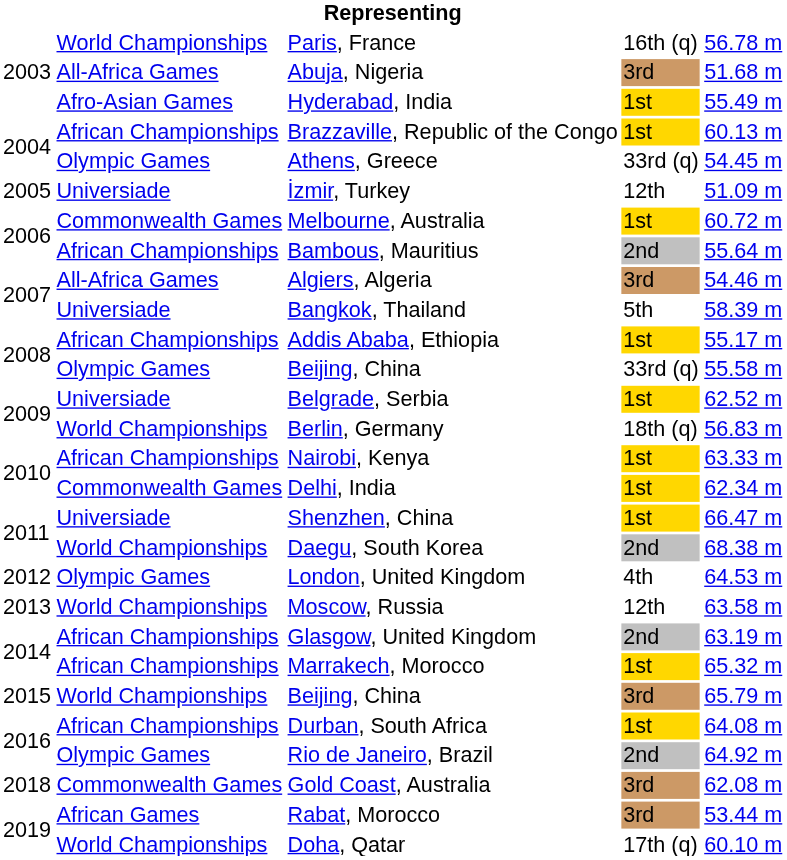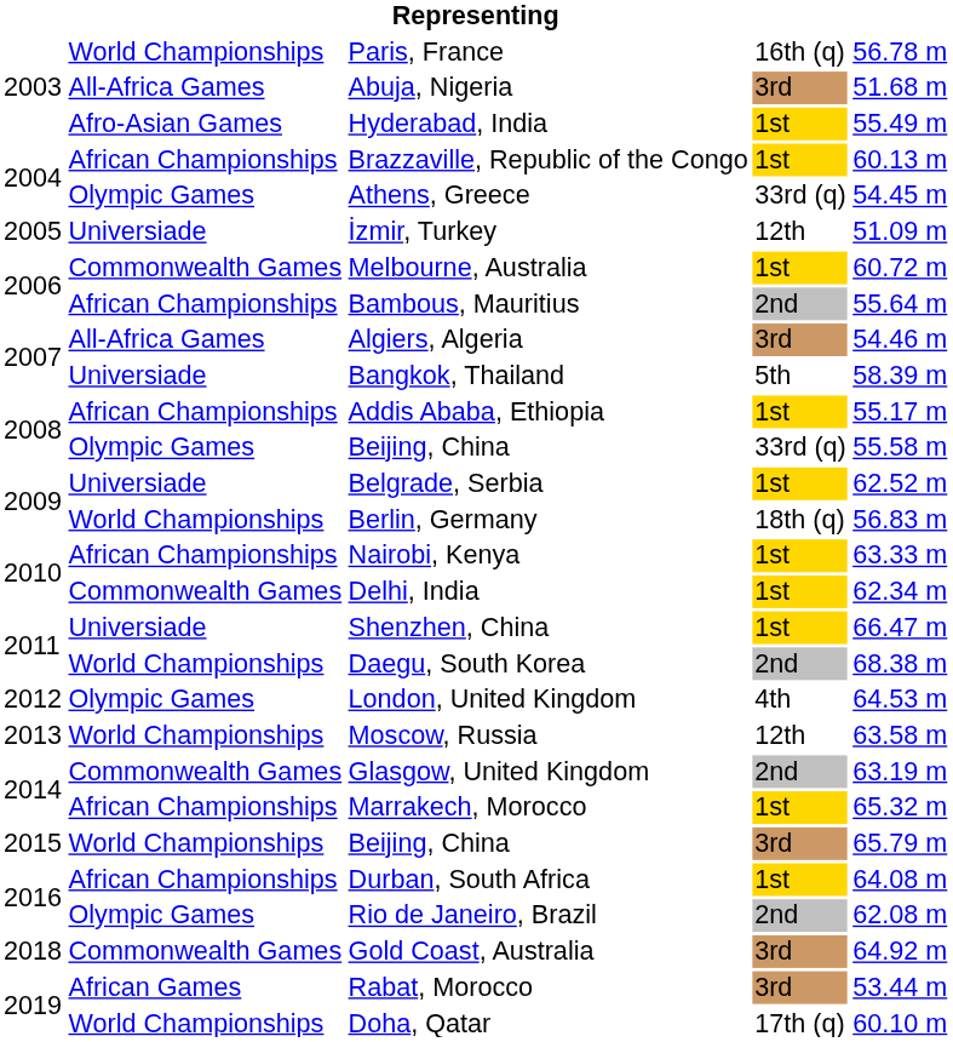 <table>
 <tr>
 <th colspan="6">Representing </th>
 </tr>
 <tr>
 <td rowspan=3>2003</td>
 <td><a href='#'>World Championships</a></td>
 <td><a href='#'>Paris</a>, France</td>
 <td>16th (q)</td>
 <td><a href='#'>56.78 m</a></td>
 </tr>
 <tr>
 <td><a href='#'>All-Africa Games</a></td>
 <td><a href='#'>Abuja</a>, Nigeria</td>
 <td bgcolor=cc9966>3rd</td>
 <td><a href='#'>51.68 m</a></td>
 </tr>
 <tr>
 <td><a href='#'>Afro-Asian Games</a></td>
 <td><a href='#'>Hyderabad</a>, India</td>
 <td bgcolor=gold>1st</td>
 <td><a href='#'>55.49 m</a></td>
 </tr>
 <tr>
 <td rowspan=2>2004</td>
 <td><a href='#'>African Championships</a></td>
 <td><a href='#'>Brazzaville</a>, Republic of the Congo</td>
 <td bgcolor=gold>1st</td>
 <td><a href='#'>60.13 m</a></td>
 </tr>
 <tr>
 <td><a href='#'>Olympic Games</a></td>
 <td><a href='#'>Athens</a>, Greece</td>
 <td>33rd (q)</td>
 <td><a href='#'>54.45 m</a></td>
 </tr>
 <tr>
 <td>2005</td>
 <td><a href='#'>Universiade</a></td>
 <td><a href='#'>İzmir</a>, Turkey</td>
 <td>12th</td>
 <td><a href='#'>51.09 m</a></td>
 </tr>
 <tr>
 <td rowspan=2>2006</td>
 <td><a href='#'>Commonwealth Games</a></td>
 <td><a href='#'>Melbourne</a>, Australia</td>
 <td bgcolor=gold>1st</td>
 <td><a href='#'>60.72 m</a></td>
 </tr>
 <tr>
 <td><a href='#'>African Championships</a></td>
 <td><a href='#'>Bambous</a>, Mauritius</td>
 <td bgcolor=silver>2nd</td>
 <td><a href='#'>55.64 m</a></td>
 </tr>
 <tr>
 <td rowspan=2>2007</td>
 <td><a href='#'>All-Africa Games</a></td>
 <td><a href='#'>Algiers</a>, Algeria</td>
 <td bgcolor=cc9966>3rd</td>
 <td><a href='#'>54.46 m</a></td>
 </tr>
 <tr>
 <td><a href='#'>Universiade</a></td>
 <td><a href='#'>Bangkok</a>, Thailand</td>
 <td>5th</td>
 <td><a href='#'>58.39 m</a></td>
 </tr>
 <tr>
 <td rowspan=2>2008</td>
 <td><a href='#'>African Championships</a></td>
 <td><a href='#'>Addis Ababa</a>, Ethiopia</td>
 <td bgcolor=gold>1st</td>
 <td><a href='#'>55.17 m</a></td>
 </tr>
 <tr>
 <td><a href='#'>Olympic Games</a></td>
 <td><a href='#'>Beijing</a>, China</td>
 <td>33rd (q)</td>
 <td><a href='#'>55.58 m</a></td>
 </tr>
 <tr>
 <td rowspan=2>2009</td>
 <td><a href='#'>Universiade</a></td>
 <td><a href='#'>Belgrade</a>, Serbia</td>
 <td bgcolor=gold>1st</td>
 <td><a href='#'>62.52 m</a></td>
 </tr>
 <tr>
 <td><a href='#'>World Championships</a></td>
 <td><a href='#'>Berlin</a>, Germany</td>
 <td>18th (q)</td>
 <td><a href='#'>56.83 m</a></td>
 </tr>
 <tr>
 <td rowspan=2>2010</td>
 <td><a href='#'>African Championships</a></td>
 <td><a href='#'>Nairobi</a>, Kenya</td>
 <td bgcolor=gold>1st</td>
 <td><a href='#'>63.33 m</a></td>
 </tr>
 <tr>
 <td><a href='#'>Commonwealth Games</a></td>
 <td><a href='#'>Delhi</a>, India</td>
 <td bgcolor=gold>1st</td>
 <td><a href='#'>62.34 m</a></td>
 </tr>
 <tr>
 <td rowspan=2>2011</td>
 <td><a href='#'>Universiade</a></td>
 <td><a href='#'>Shenzhen</a>, China</td>
 <td bgcolor=gold>1st</td>
 <td><a href='#'>66.47 m</a></td>
 </tr>
 <tr>
 <td><a href='#'>World Championships</a></td>
 <td><a href='#'>Daegu</a>, South Korea</td>
 <td bgcolor=silver>2nd</td>
 <td><a href='#'>68.38 m</a></td>
 </tr>
 <tr>
 <td>2012</td>
 <td><a href='#'>Olympic Games</a></td>
 <td><a href='#'>London</a>, United Kingdom</td>
 <td>4th</td>
 <td><a href='#'>64.53 m</a></td>
 </tr>
 <tr>
 <td>2013</td>
 <td><a href='#'>World Championships</a></td>
 <td><a href='#'>Moscow</a>, Russia</td>
 <td>12th</td>
 <td><a href='#'>63.58 m</a></td>
 </tr>
 <tr>
 <td rowspan=2>2014</td>
-<td><a href='#'>African Championships</a></td>
+<td><a href='#'>Commonwealth Games</a></td>
 <td><a href='#'>Glasgow</a>, United Kingdom</td>
 <td bgcolor=silver>2nd</td>
 <td><a href='#'>63.19 m</a></td>
 </tr>
 <tr>
 <td><a href='#'>African Championships</a></td>
 <td><a href='#'>Marrakech</a>, Morocco</td>
 <td bgcolor="gold">1st</td>
 <td><a href='#'>65.32 m</a></td>
 </tr>
 <tr>
 <td>2015</td>
 <td><a href='#'>World Championships</a></td>
 <td><a href='#'>Beijing</a>, China</td>
 <td bgcolor=cc9966>3rd</td>
 <td><a href='#'>65.79 m</a></td>
 </tr>
 <tr>
 <td rowspan=2>2016</td>
 <td><a href='#'>African Championships</a></td>
 <td><a href='#'>Durban</a>, South Africa</td>
 <td bgcolor="gold">1st</td>
 <td><a href='#'>64.08 m</a></td>
 </tr>
 <tr>
 <td><a href='#'>Olympic Games</a></td>
 <td><a href='#'>Rio de Janeiro</a>, Brazil</td>
 <td bgcolor="silver">2nd</td>
-<td><a href='#'>64.92 m</a></td>
+<td><a href='#'>62.08 m</a></td>
 </tr>
 <tr>
 <td>2018</td>
 <td><a href='#'>Commonwealth Games</a></td>
 <td><a href='#'>Gold Coast</a>, Australia</td>
 <td bgcolor=cc9966>3rd</td>
-<td><a href='#'>62.08 m</a></td>
+<td><a href='#'>64.92 m</a></td>
 </tr>
 <tr>
 <td rowspan=2>2019</td>
 <td><a href='#'>African Games</a></td>
 <td><a href='#'>Rabat</a>, Morocco</td>
 <td bgcolor=cc9966>3rd</td>
 <td><a href='#'>53.44 m</a></td>
 </tr>
 <tr>
 <td><a href='#'>World Championships</a></td>
 <td><a href='#'>Doha</a>, Qatar</td>
 <td>17th (q)</td>
 <td><a href='#'>60.10 m</a></td>
 </tr>
 </table>
